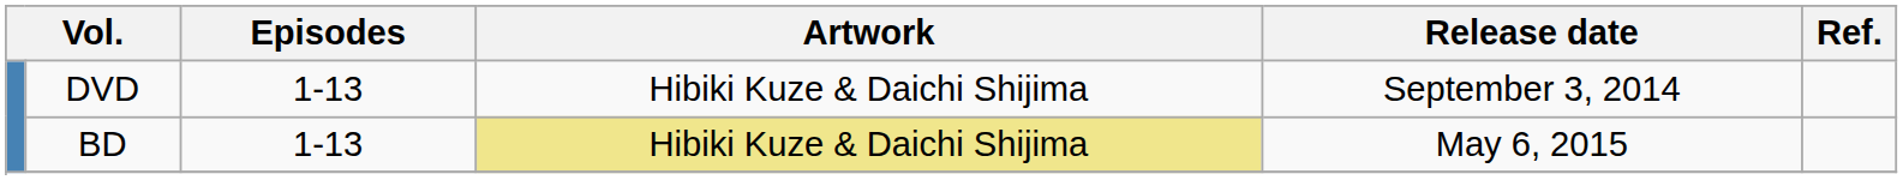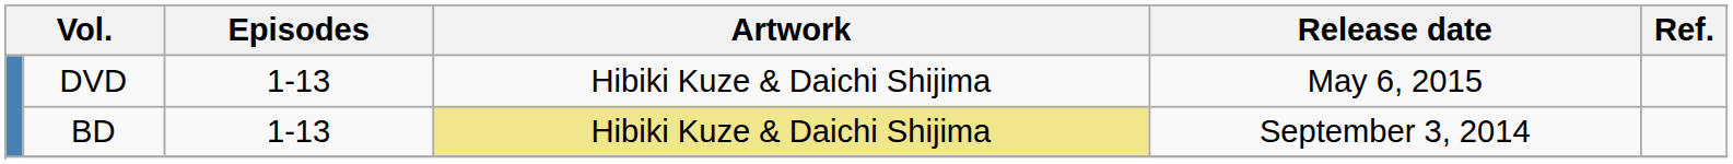 <table class="wikitable" style="text-align: center; width: 98%;">
 <tr>
 <th colspan="2">Vol.</th>
 <th>Episodes</th>
 <th>Artwork</th>
 <th>Release date</th>
 <th width="5%">Ref.</th>
 </tr>
 <tr>
 <td rowspan="10" width="1%" style="background: SteelBlue;"></td>
 <td>DVD</td>
 <td>1-13</td>
 <td>Hibiki Kuze & Daichi Shijima</td>
-<td>September 3, 2014</td>
+<td>May 6, 2015</td>
 <td></td>
 </tr>
 <tr>
 <td>BD</td>
 <td>1-13</td>
 <td style="background: khaki;">Hibiki Kuze & Daichi Shijima</td>
-<td>May 6, 2015</td>
+<td>September 3, 2014</td>
 <td></td>
 </tr>
 <tr>
 </tr>
 </table>
